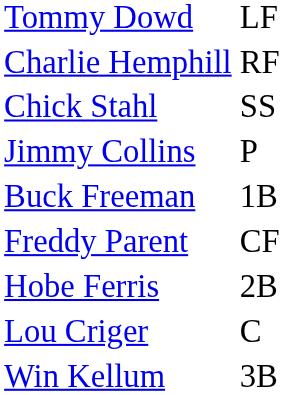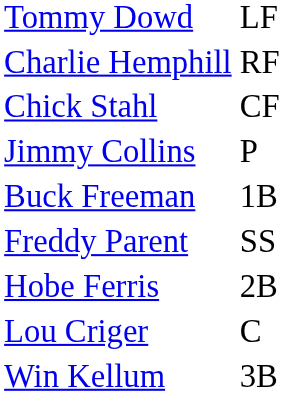 <table>
 <tr>
 <td><a href='#'>Tommy Dowd</a></td>
 <td>LF</td>
 </tr>
 <tr>
 <td><a href='#'>Charlie Hemphill</a></td>
 <td>RF</td>
 </tr>
 <tr>
 <td><a href='#'>Chick Stahl</a></td>
-<td>SS</td>
+<td>CF</td>
 </tr>
 <tr>
 <td><a href='#'>Jimmy Collins</a></td>
 <td>P</td>
 </tr>
 <tr>
 <td><a href='#'>Buck Freeman</a></td>
 <td>1B</td>
 </tr>
 <tr>
 <td><a href='#'>Freddy Parent</a></td>
-<td>CF</td>
+<td>SS</td>
 </tr>
 <tr>
 <td><a href='#'>Hobe Ferris</a></td>
 <td>2B</td>
 </tr>
 <tr>
 <td><a href='#'>Lou Criger</a></td>
 <td>C</td>
 </tr>
 <tr>
 <td><a href='#'>Win Kellum</a></td>
 <td>3B</td>
 </tr>
 <tr>
 </tr>
 </table>
